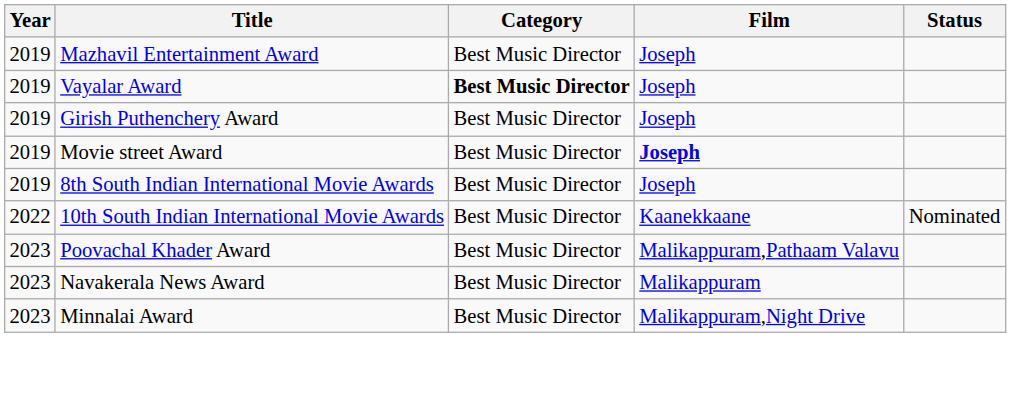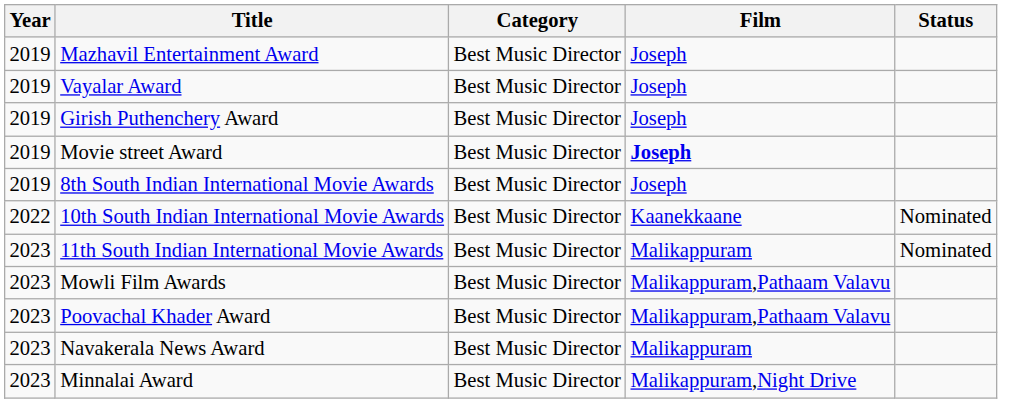 <table class="wikitable">
 <tr>
 <th>Year</th>
 <th>Title</th>
 <th>Category</th>
 <th>Film</th>
 <th>Status</th>
 </tr>
 <tr>
 <td>2019</td>
 <td><a href='#'>Mazhavil Entertainment Award</a></td>
 <td>Best Music Director</td>
 <td><a href='#'>Joseph</a></td>
 <td></td>
 </tr>
 <tr>
 <td>2019</td>
 <td><a href='#'>Vayalar Award</a></td>
-<td><strong>Best Music Director</strong></td>
+<td>Best Music Director</td>
 <td><a href='#'>Joseph</a></td>
 <td></td>
 </tr>
 <tr>
 <td>2019</td>
 <td><a href='#'>Girish Puthenchery</a> Award</td>
 <td>Best Music Director</td>
 <td><a href='#'>Joseph</a></td>
 <td></td>
 </tr>
 <tr>
 <td>2019</td>
 <td>Movie street Award</td>
 <td>Best Music Director</td>
 <td><strong><a href='#'>Joseph</a></strong></td>
 <td></td>
 </tr>
 <tr>
 <td>2019</td>
 <td><a href='#'>8th South Indian International Movie Awards</a></td>
 <td>Best Music Director</td>
 <td><a href='#'>Joseph</a></td>
 <td></td>
 </tr>
 <tr>
 <td>2022</td>
 <td><a href='#'>10th South Indian International Movie Awards</a></td>
 <td>Best Music Director</td>
 <td><a href='#'>Kaanekkaane</a></td>
 <td>Nominated</td>
 </tr>
 <tr>
 <td>2023</td>
+<td><a href='#'>11th South Indian International Movie Awards</a></td>
+<td>Best Music Director</td>
+<td><a href='#'>Malikappuram</a></td>
+<td>Nominated</td>
+</tr>
+<tr>
+<td>2023</td>
+<td>Mowli Film Awards</td>
+<td>Best Music Director</td>
+<td><a href='#'>Malikappuram</a>,<a href='#'>Pathaam Valavu</a></td>
+<td></td>
+</tr>
+<tr>
+<td>2023</td>
 <td><a href='#'>Poovachal Khader</a> Award</td>
 <td>Best Music Director</td>
 <td><a href='#'>Malikappuram</a>,<a href='#'>Pathaam Valavu</a></td>
 <td></td>
 </tr>
 <tr>
 <td>2023</td>
 <td>Navakerala News Award</td>
 <td>Best Music Director</td>
 <td><a href='#'>Malikappuram</a></td>
 <td></td>
 </tr>
 <tr>
 <td>2023</td>
 <td>Minnalai Award</td>
 <td>Best Music Director</td>
 <td><a href='#'>Malikappuram</a>,<a href='#'>Night Drive</a></td>
 <td></td>
 </tr>
 </table>
